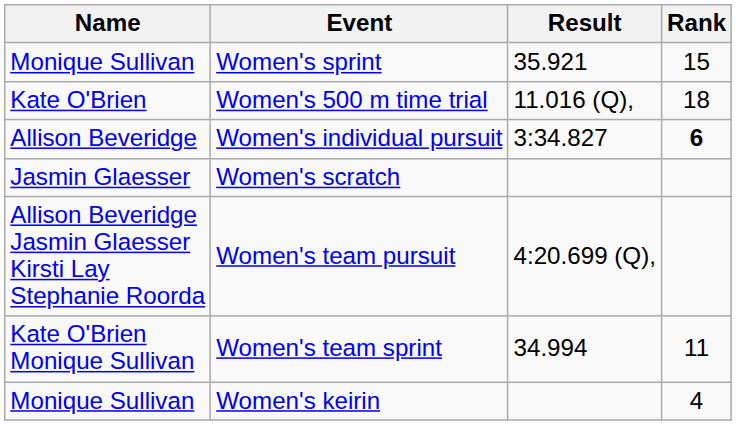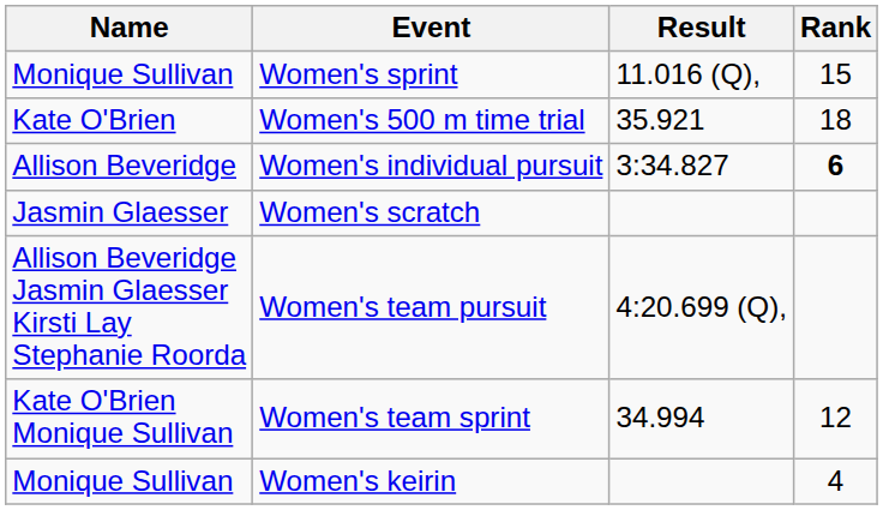 <table class="wikitable sortable">
 <tr>
 <th>Name</th>
 <th>Event</th>
 <th>Result</th>
 <th>Rank</th>
 </tr>
 <tr>
 <td><a href='#'>Monique Sullivan</a></td>
 <td><a href='#'>Women's sprint</a></td>
-<td>35.921</td>
+<td>11.016 (Q),</td>
 <td align=center>15</td>
 </tr>
 <tr>
 <td><a href='#'>Kate O'Brien</a></td>
 <td><a href='#'>Women's 500 m time trial</a></td>
-<td>11.016 (Q),</td>
+<td>35.921</td>
 <td align=center>18</td>
 </tr>
 <tr>
 <td><a href='#'>Allison Beveridge</a></td>
 <td><a href='#'>Women's individual pursuit</a></td>
 <td>3:34.827</td>
 <td align=center><strong>6</strong></td>
 </tr>
 <tr>
 <td><a href='#'>Jasmin Glaesser</a></td>
 <td><a href='#'>Women's scratch</a></td>
 <td></td>
 <td align=center></td>
 </tr>
 <tr>
 <td><a href='#'>Allison Beveridge</a><br><a href='#'>Jasmin Glaesser</a><br><a href='#'>Kirsti Lay</a><br><a href='#'>Stephanie Roorda</a></td>
 <td><a href='#'>Women's team pursuit</a></td>
 <td>4:20.699 (Q),</td>
 <td align=center></td>
 </tr>
 <tr>
 <td><a href='#'>Kate O'Brien</a><br><a href='#'>Monique Sullivan</a></td>
 <td><a href='#'>Women's team sprint</a></td>
 <td>34.994</td>
-<td align=center>11</td>
+<td align=center>12</td>
 </tr>
 <tr>
 <td><a href='#'>Monique Sullivan</a></td>
 <td><a href='#'>Women's keirin</a></td>
 <td></td>
 <td align=center>4</td>
 </tr>
 </table>
